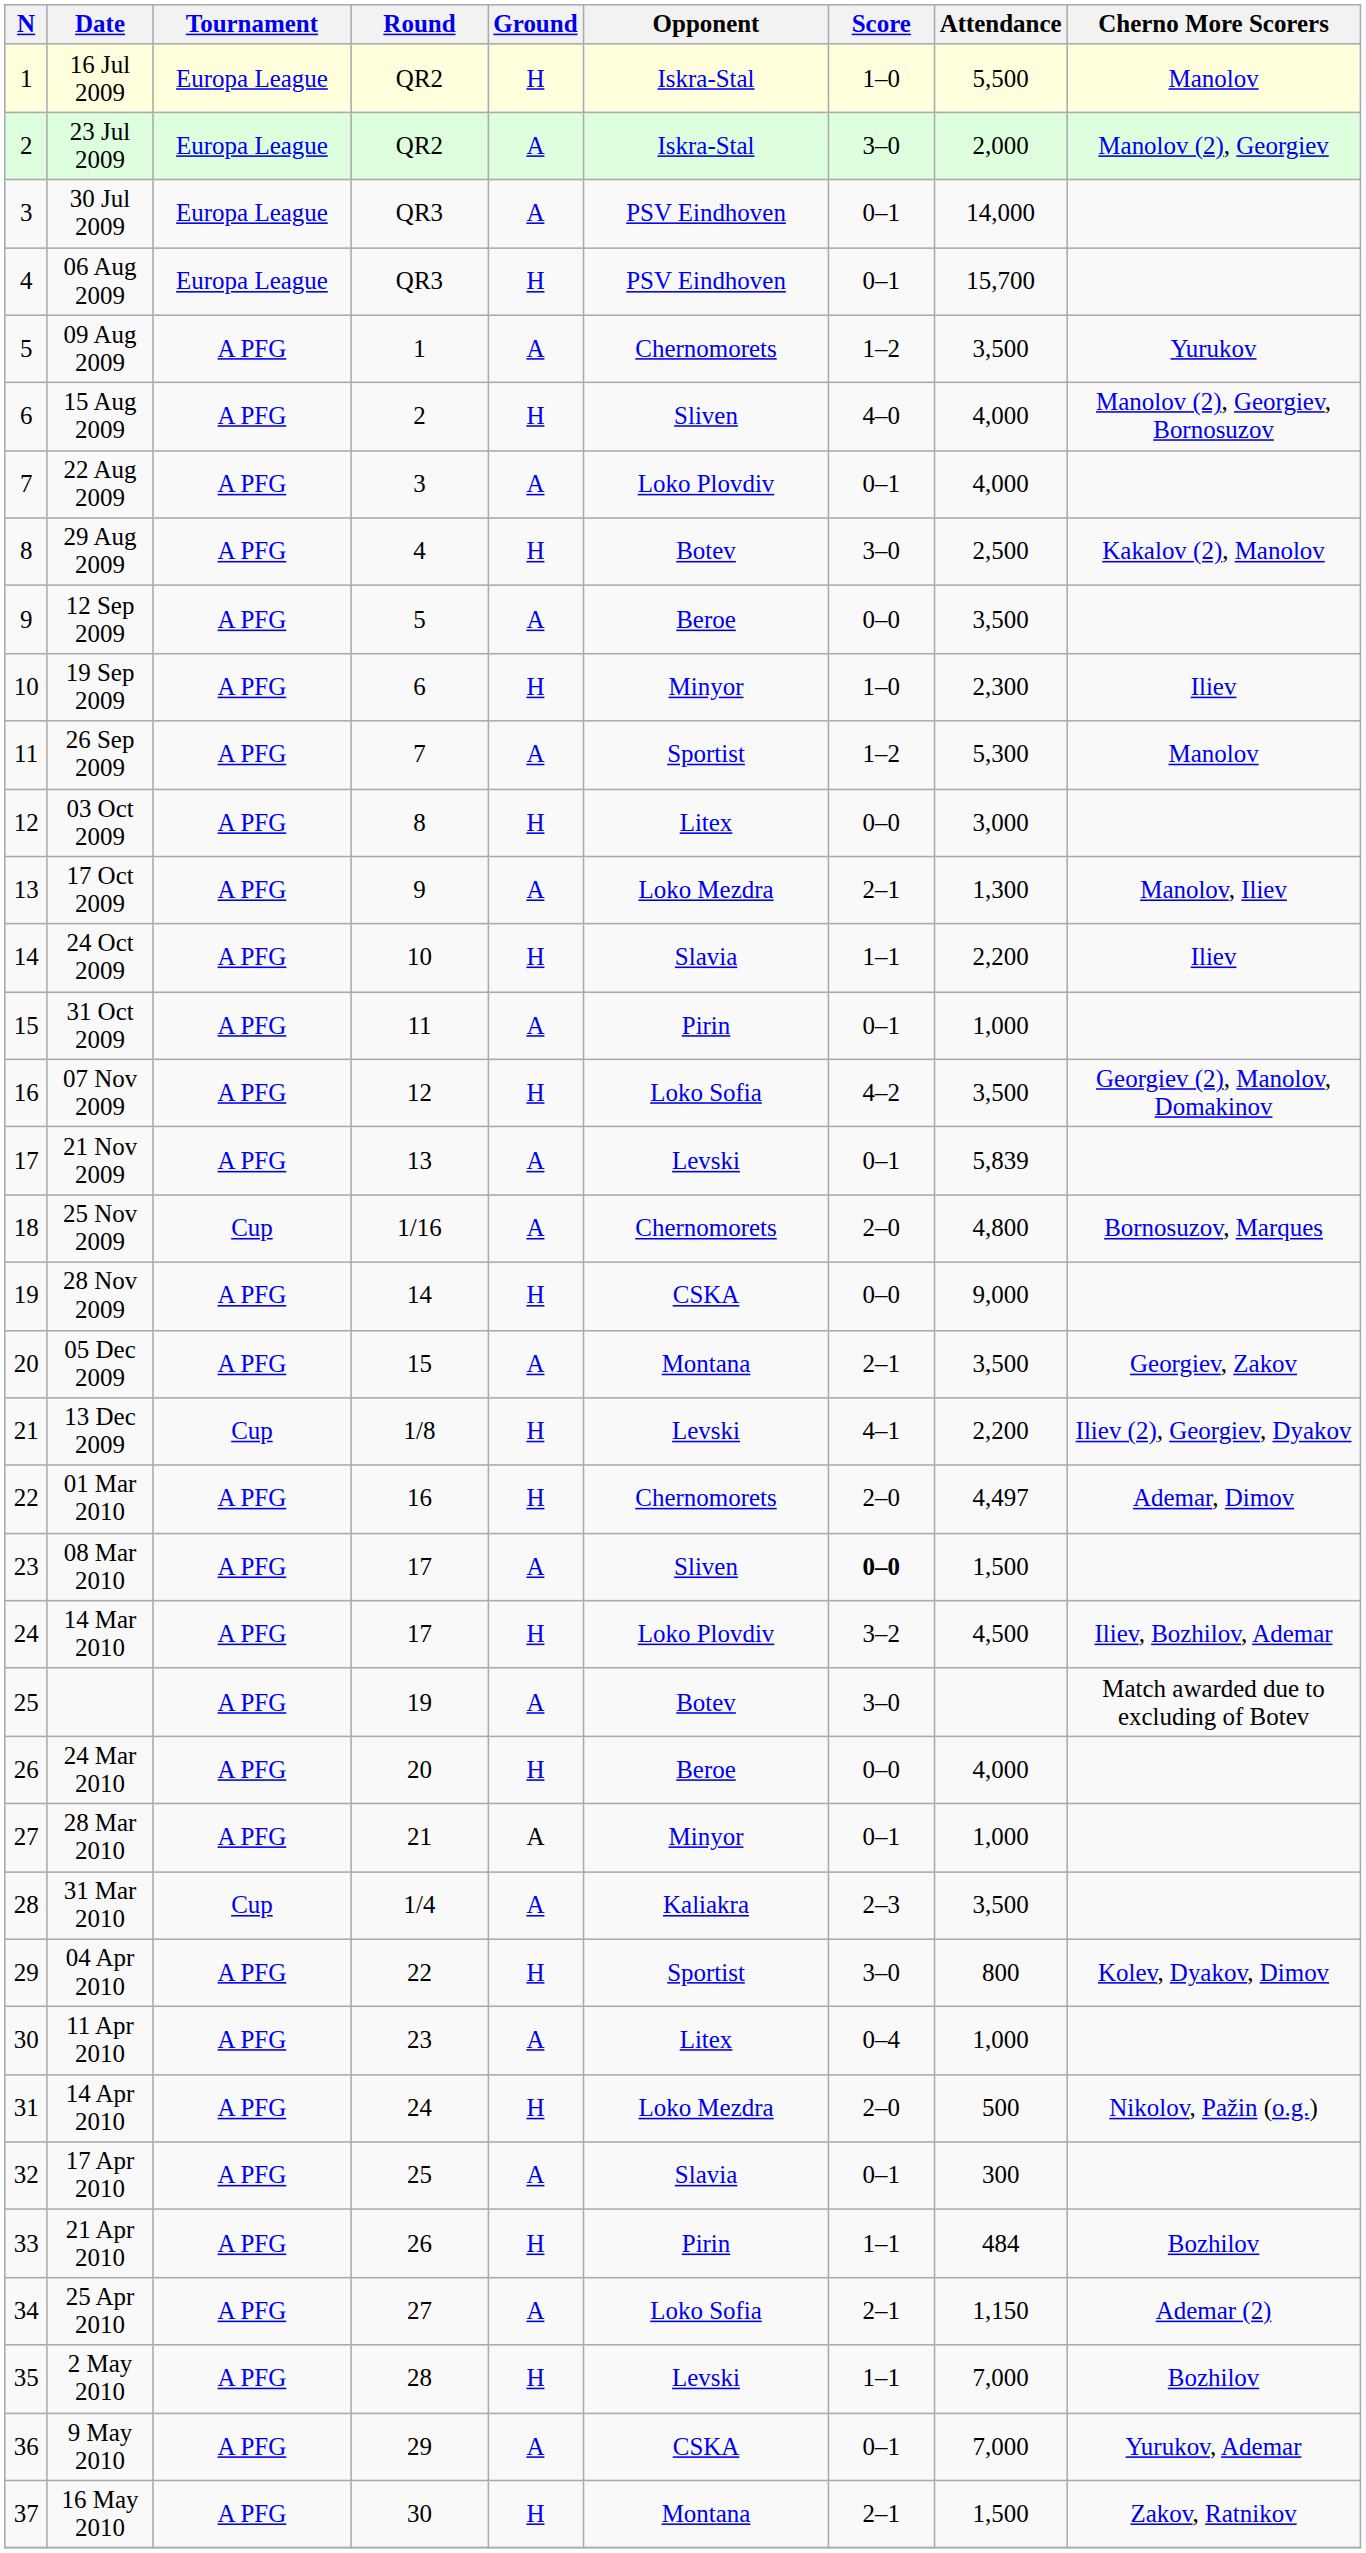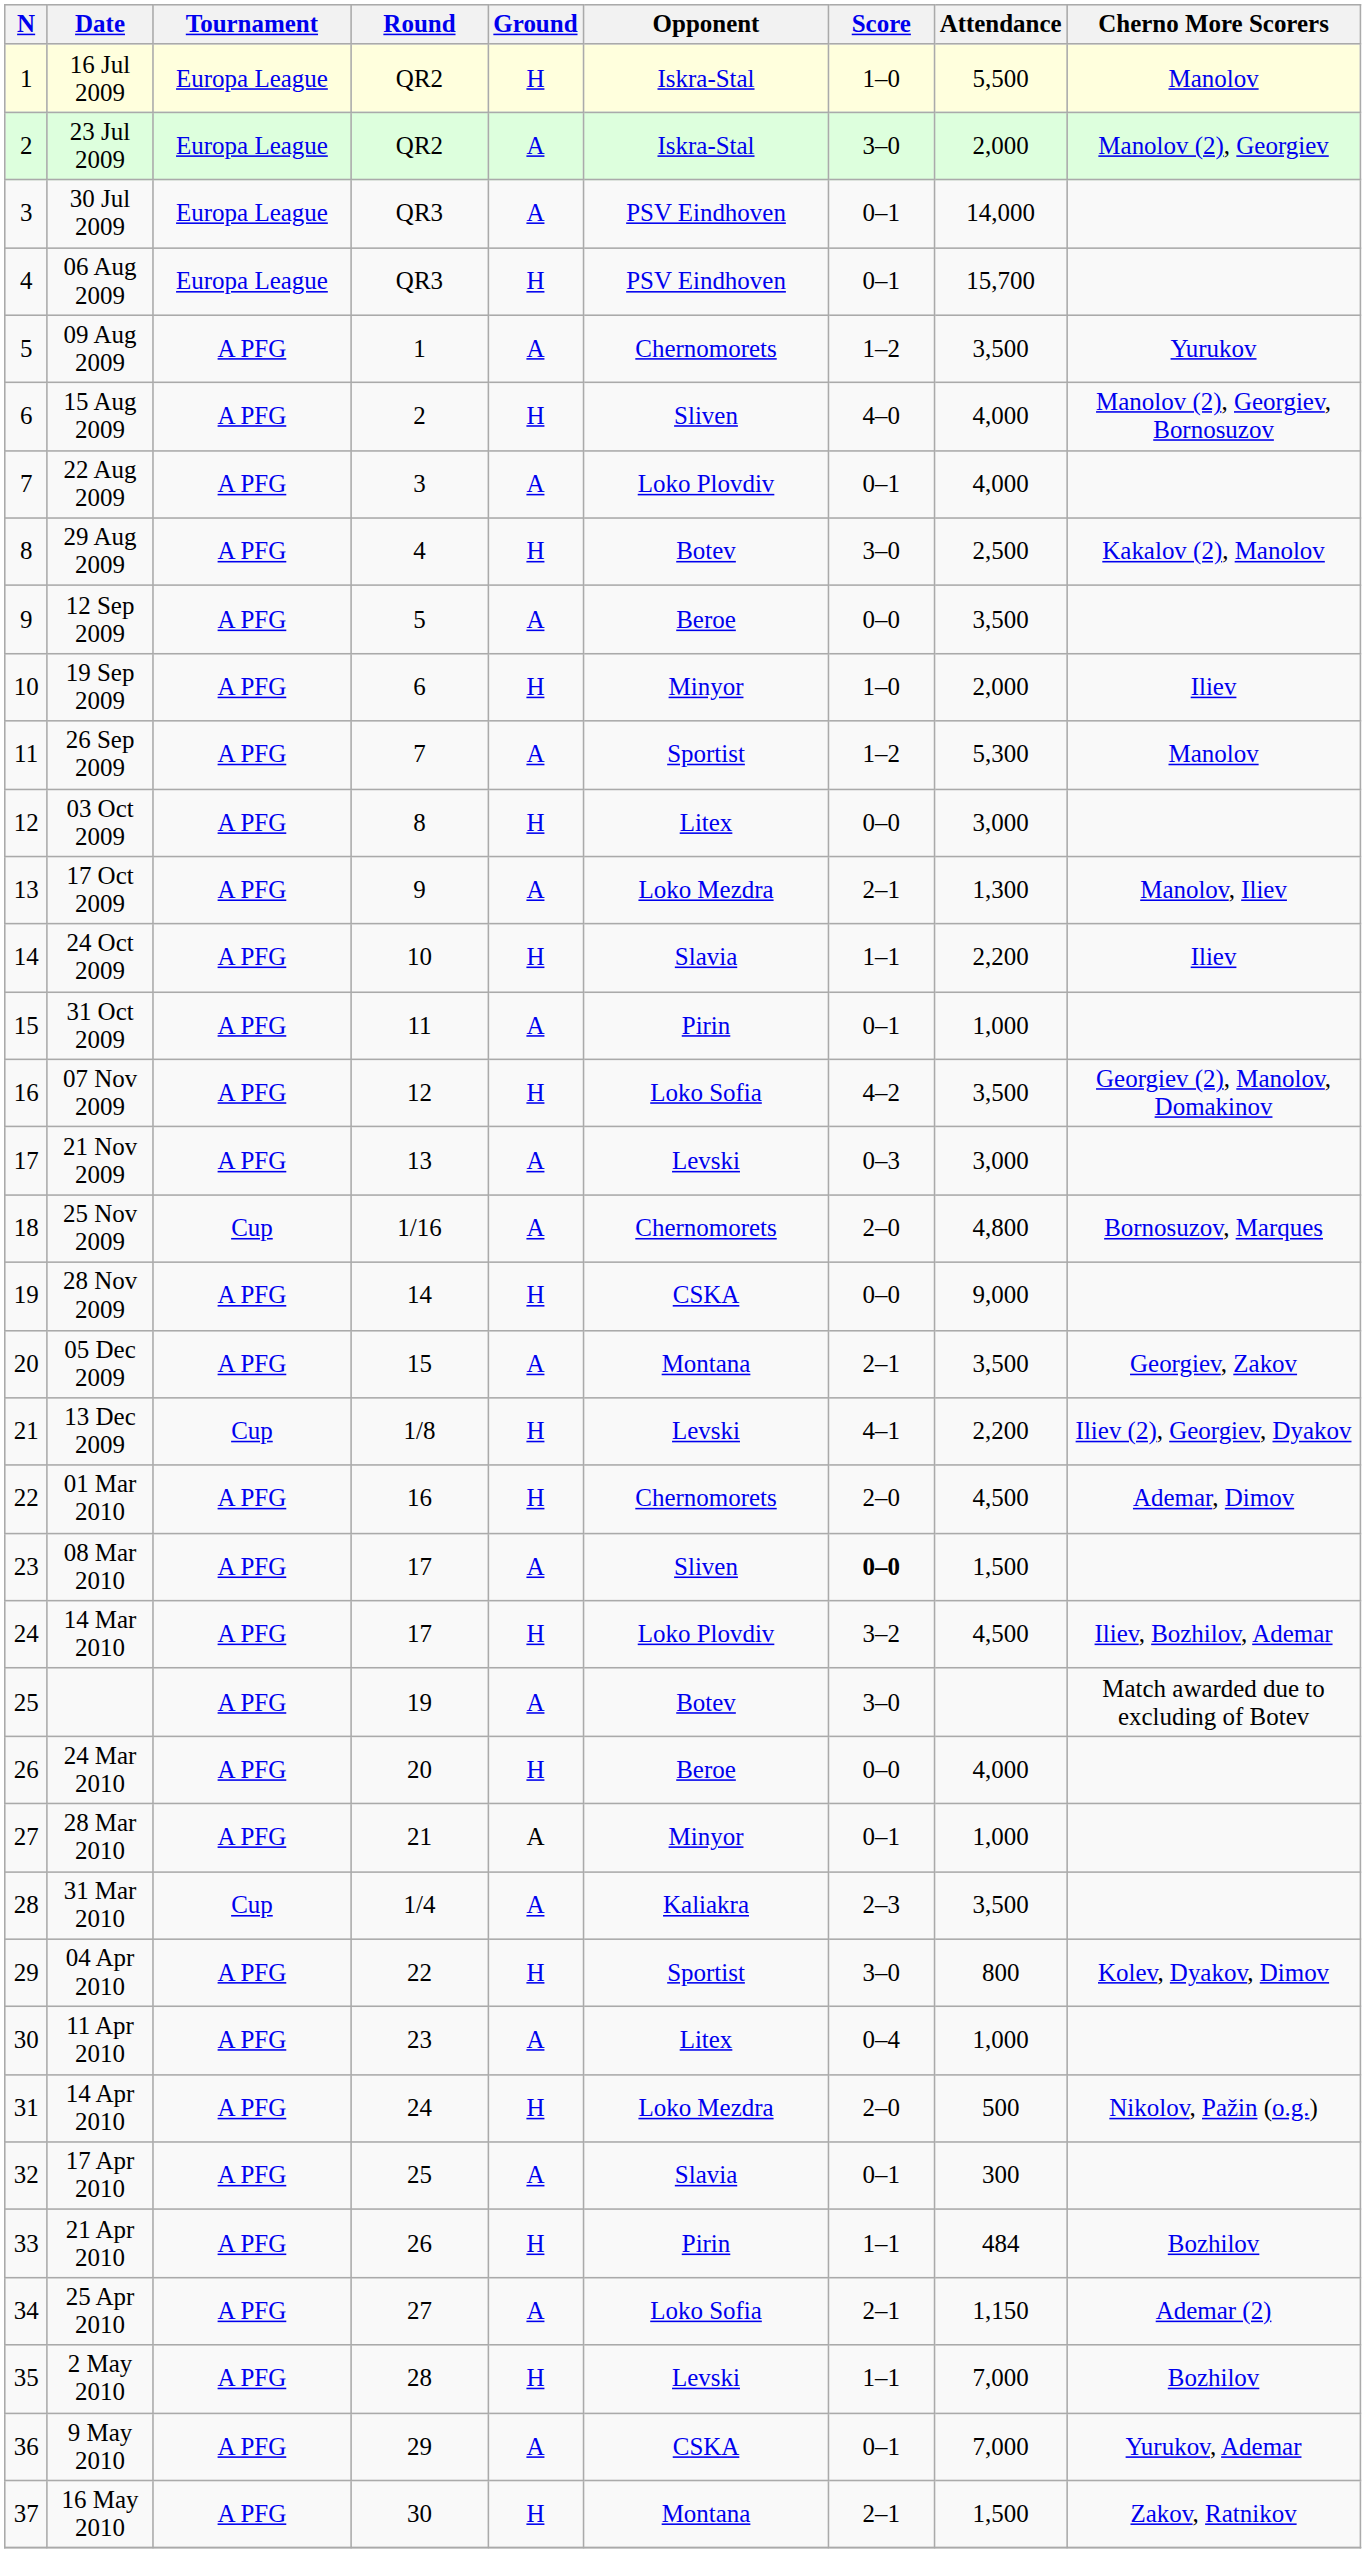 <table class="wikitable sortable" style="text-align: center;">
 <tr>
 <th width="20"><a href='#'>N</a></th>
 <th width="60"><a href='#'>Date</a><br></th>
 <th width="120"><a href='#'>Tournament</a><br></th>
 <th width="80"><a href='#'>Round</a><br></th>
 <th width="20"><a href='#'>Ground</a><br></th>
 <th width="150">Opponent<br></th>
 <th width="60"><a href='#'>Score</a><br></th>
 <th width="40">Attendance<br></th>
 <th width="180">Cherno More Scorers</th>
 </tr>
 <tr bgcolor="#ffffdd">
 <td>1</td>
 <td>16 Jul 2009</td>
 <td><a href='#'>Europa League</a></td>
 <td>QR2</td>
 <td><a href='#'>H</a></td>
 <td> <a href='#'>Iskra-Stal</a></td>
 <td>1–0</td>
 <td>5,500</td>
 <td><a href='#'>Manolov</a></td>
 </tr>
 <tr bgcolor="#ddffdd">
 <td>2</td>
 <td>23 Jul 2009</td>
 <td><a href='#'>Europa League</a></td>
 <td>QR2</td>
 <td><a href='#'>A</a></td>
 <td> <a href='#'>Iskra-Stal</a></td>
 <td>3–0</td>
 <td>2,000</td>
 <td><a href='#'>Manolov (2)</a>, <a href='#'>Georgiev</a></td>
 </tr>
 <tr>
 <td>3</td>
 <td>30 Jul 2009</td>
 <td><a href='#'>Europa League</a></td>
 <td>QR3</td>
 <td><a href='#'>A</a></td>
 <td> <a href='#'>PSV Eindhoven</a></td>
 <td>0–1</td>
 <td>14,000</td>
 <td></td>
 </tr>
 <tr>
 <td>4</td>
 <td>06 Aug 2009</td>
 <td><a href='#'>Europa League</a></td>
 <td>QR3</td>
 <td><a href='#'>H</a></td>
 <td> <a href='#'>PSV Eindhoven</a></td>
 <td>0–1</td>
 <td>15,700</td>
 <td></td>
 </tr>
 <tr>
 <td>5</td>
 <td>09 Aug 2009</td>
 <td><a href='#'>A PFG</a></td>
 <td>1</td>
 <td><a href='#'>A</a></td>
 <td><a href='#'>Chernomorets</a></td>
 <td>1–2</td>
 <td>3,500</td>
 <td><a href='#'>Yurukov</a></td>
 </tr>
 <tr>
 <td>6</td>
 <td>15 Aug 2009</td>
 <td><a href='#'>A PFG</a></td>
 <td>2</td>
 <td><a href='#'>H</a></td>
 <td><a href='#'>Sliven</a></td>
 <td>4–0</td>
 <td>4,000</td>
 <td><a href='#'>Manolov (2)</a>, <a href='#'>Georgiev</a>, <a href='#'>Bornosuzov</a></td>
 </tr>
 <tr>
 <td>7</td>
 <td>22 Aug 2009</td>
 <td><a href='#'>A PFG</a></td>
 <td>3</td>
 <td><a href='#'>A</a></td>
 <td><a href='#'>Loko Plovdiv</a></td>
 <td>0–1</td>
 <td>4,000</td>
 <td></td>
 </tr>
 <tr>
 <td>8</td>
 <td>29 Aug 2009</td>
 <td><a href='#'>A PFG</a></td>
 <td>4</td>
 <td><a href='#'>H</a></td>
 <td><a href='#'>Botev</a></td>
 <td>3–0</td>
 <td>2,500</td>
 <td><a href='#'>Kakalov (2)</a>, <a href='#'>Manolov</a></td>
 </tr>
 <tr>
 <td>9</td>
 <td>12 Sep 2009</td>
 <td><a href='#'>A PFG</a></td>
 <td>5</td>
 <td><a href='#'>A</a></td>
 <td><a href='#'>Beroe</a></td>
 <td>0–0</td>
 <td>3,500</td>
 <td></td>
 </tr>
 <tr>
 <td>10</td>
 <td>19 Sep 2009</td>
 <td><a href='#'>A PFG</a></td>
 <td>6</td>
 <td><a href='#'>H</a></td>
 <td><a href='#'>Minyor</a></td>
 <td>1–0</td>
-<td>2,300</td>
+<td>2,000</td>
 <td><a href='#'>Iliev</a></td>
 </tr>
 <tr>
 <td>11</td>
 <td>26 Sep 2009</td>
 <td><a href='#'>A PFG</a></td>
 <td>7</td>
 <td><a href='#'>A</a></td>
 <td><a href='#'>Sportist</a></td>
 <td>1–2</td>
 <td>5,300</td>
 <td><a href='#'>Manolov</a></td>
 </tr>
 <tr>
 <td>12</td>
 <td>03 Oct 2009</td>
 <td><a href='#'>A PFG</a></td>
 <td>8</td>
 <td><a href='#'>H</a></td>
 <td><a href='#'>Litex</a></td>
 <td>0–0</td>
 <td>3,000</td>
 <td></td>
 </tr>
 <tr>
 <td>13</td>
 <td>17 Oct 2009</td>
 <td><a href='#'>A PFG</a></td>
 <td>9</td>
 <td><a href='#'>A</a></td>
 <td><a href='#'>Loko Mezdra</a></td>
 <td>2–1</td>
 <td>1,300</td>
 <td><a href='#'>Manolov</a>, <a href='#'>Iliev</a></td>
 </tr>
 <tr>
 <td>14</td>
 <td>24 Oct 2009</td>
 <td><a href='#'>A PFG</a></td>
 <td>10</td>
 <td><a href='#'>H</a></td>
 <td><a href='#'>Slavia</a></td>
 <td>1–1</td>
 <td>2,200</td>
 <td><a href='#'>Iliev</a></td>
 </tr>
 <tr>
 <td>15</td>
 <td>31 Oct 2009</td>
 <td><a href='#'>A PFG</a></td>
 <td>11</td>
 <td><a href='#'>A</a></td>
 <td><a href='#'>Pirin</a></td>
 <td>0–1</td>
 <td>1,000</td>
 <td></td>
 </tr>
 <tr>
 <td>16</td>
 <td>07 Nov 2009</td>
 <td><a href='#'>A PFG</a></td>
 <td>12</td>
 <td><a href='#'>H</a></td>
 <td><a href='#'>Loko Sofia</a></td>
 <td>4–2</td>
 <td>3,500</td>
 <td><a href='#'>Georgiev (2)</a>, <a href='#'>Manolov</a>, <a href='#'>Domakinov</a></td>
 </tr>
 <tr>
 <td>17</td>
 <td>21 Nov 2009</td>
 <td><a href='#'>A PFG</a></td>
 <td>13</td>
 <td><a href='#'>A</a></td>
 <td><a href='#'>Levski</a></td>
-<td>0–1</td>
-<td>5,839</td>
+<td>0–3</td>
+<td>3,000</td>
 <td></td>
 </tr>
 <tr>
 <td>18</td>
 <td>25 Nov 2009</td>
 <td><a href='#'>Cup</a></td>
 <td>1/16</td>
 <td><a href='#'>A</a></td>
 <td><a href='#'>Chernomorets</a></td>
 <td>2–0</td>
 <td>4,800</td>
 <td><a href='#'>Bornosuzov</a>, <a href='#'>Marques</a></td>
 </tr>
 <tr>
 <td>19</td>
 <td>28 Nov 2009</td>
 <td><a href='#'>A PFG</a></td>
 <td>14</td>
 <td><a href='#'>H</a></td>
 <td><a href='#'>CSKA</a></td>
 <td>0–0</td>
 <td>9,000</td>
 <td></td>
 </tr>
 <tr>
 <td>20</td>
 <td>05 Dec 2009</td>
 <td><a href='#'>A PFG</a></td>
 <td>15</td>
 <td><a href='#'>A</a></td>
 <td><a href='#'>Montana</a></td>
 <td>2–1</td>
 <td>3,500</td>
 <td><a href='#'>Georgiev</a>, <a href='#'>Zakov</a></td>
 </tr>
 <tr>
 <td>21</td>
 <td>13 Dec 2009</td>
 <td><a href='#'>Cup</a></td>
 <td>1/8</td>
 <td><a href='#'>H</a></td>
 <td><a href='#'>Levski</a></td>
 <td>4–1</td>
 <td>2,200</td>
 <td><a href='#'>Iliev (2)</a>, <a href='#'>Georgiev</a>, <a href='#'>Dyakov</a></td>
 </tr>
 <tr>
 <td>22</td>
 <td>01 Mar 2010</td>
 <td><a href='#'>A PFG</a></td>
 <td>16</td>
 <td><a href='#'>H</a></td>
 <td><a href='#'>Chernomorets</a></td>
 <td>2–0</td>
-<td>4,497</td>
+<td>4,500</td>
 <td><a href='#'>Ademar</a>, <a href='#'>Dimov</a></td>
 </tr>
 <tr>
 <td>23</td>
 <td>08 Mar 2010</td>
 <td><a href='#'>A PFG</a></td>
 <td>17</td>
 <td><a href='#'>A</a></td>
 <td><a href='#'>Sliven</a></td>
 <td><strong>0–0</strong></td>
 <td>1,500</td>
 <td></td>
 </tr>
 <tr>
 <td>24</td>
 <td>14 Mar 2010</td>
 <td><a href='#'>A PFG</a></td>
 <td>17</td>
 <td><a href='#'>H</a></td>
 <td><a href='#'>Loko Plovdiv</a></td>
 <td>3–2</td>
 <td>4,500</td>
 <td><a href='#'>Iliev</a>, <a href='#'>Bozhilov</a>, <a href='#'>Ademar</a></td>
 </tr>
 <tr>
 <td>25</td>
 <td></td>
 <td><a href='#'>A PFG</a></td>
 <td>19</td>
 <td><a href='#'>A</a></td>
 <td><a href='#'>Botev</a></td>
 <td>3–0</td>
 <td></td>
 <td>Match awarded due to excluding of Botev</td>
 </tr>
 <tr>
 <td>26</td>
 <td>24 Mar 2010</td>
 <td><a href='#'>A PFG</a></td>
 <td>20</td>
 <td><a href='#'>H</a></td>
 <td><a href='#'>Beroe</a></td>
 <td>0–0</td>
 <td>4,000</td>
 <td></td>
 </tr>
 <tr>
 <td>27</td>
 <td>28 Mar 2010</td>
 <td><a href='#'>A PFG</a></td>
 <td>21</td>
 <td>A</td>
 <td><a href='#'>Minyor</a></td>
 <td>0–1</td>
 <td>1,000</td>
 <td></td>
 </tr>
 <tr>
 <td>28</td>
 <td>31 Mar 2010</td>
 <td><a href='#'>Cup</a></td>
 <td>1/4</td>
 <td><a href='#'>A</a></td>
 <td><a href='#'>Kaliakra</a></td>
 <td>2–3</td>
 <td>3,500</td>
 <td></td>
 </tr>
 <tr>
 <td>29</td>
 <td>04 Apr 2010</td>
 <td><a href='#'>A PFG</a></td>
 <td>22</td>
 <td><a href='#'>H</a></td>
 <td><a href='#'>Sportist</a></td>
 <td>3–0</td>
 <td>800</td>
 <td><a href='#'>Kolev</a>, <a href='#'>Dyakov</a>, <a href='#'>Dimov</a></td>
 </tr>
 <tr>
 <td>30</td>
 <td>11 Apr 2010</td>
 <td><a href='#'>A PFG</a></td>
 <td>23</td>
 <td><a href='#'>A</a></td>
 <td><a href='#'>Litex</a></td>
 <td>0–4</td>
 <td>1,000</td>
 <td></td>
 </tr>
 <tr>
 <td>31</td>
 <td>14 Apr 2010</td>
 <td><a href='#'>A PFG</a></td>
 <td>24</td>
 <td><a href='#'>H</a></td>
 <td><a href='#'>Loko Mezdra</a></td>
 <td>2–0</td>
 <td>500</td>
 <td><a href='#'>Nikolov</a>, <a href='#'>Pažin</a> (<a href='#'>o.g.</a>)</td>
 </tr>
 <tr>
 <td>32</td>
 <td>17 Apr 2010</td>
 <td><a href='#'>A PFG</a></td>
 <td>25</td>
 <td><a href='#'>A</a></td>
 <td><a href='#'>Slavia</a></td>
 <td>0–1</td>
 <td>300</td>
 <td></td>
 </tr>
 <tr>
 <td>33</td>
 <td>21 Apr 2010</td>
 <td><a href='#'>A PFG</a></td>
 <td>26</td>
 <td><a href='#'>H</a></td>
 <td><a href='#'>Pirin</a></td>
 <td>1–1</td>
 <td>484</td>
 <td><a href='#'>Bozhilov</a></td>
 </tr>
 <tr>
 <td>34</td>
 <td>25 Apr 2010</td>
 <td><a href='#'>A PFG</a></td>
 <td>27</td>
 <td><a href='#'>A</a></td>
 <td><a href='#'>Loko Sofia</a></td>
 <td>2–1</td>
 <td>1,150</td>
 <td><a href='#'>Ademar (2)</a></td>
 </tr>
 <tr>
 <td>35</td>
 <td>2 May 2010</td>
 <td><a href='#'>A PFG</a></td>
 <td>28</td>
 <td><a href='#'>H</a></td>
 <td><a href='#'>Levski</a></td>
 <td>1–1</td>
 <td>7,000</td>
 <td><a href='#'>Bozhilov</a></td>
 </tr>
 <tr>
 <td>36</td>
 <td>9 May 2010</td>
 <td><a href='#'>A PFG</a></td>
 <td>29</td>
 <td><a href='#'>A</a></td>
 <td><a href='#'>CSKA</a></td>
 <td>0–1</td>
 <td>7,000</td>
 <td><a href='#'>Yurukov</a>, <a href='#'>Ademar</a></td>
 </tr>
 <tr>
 <td>37</td>
 <td>16 May 2010</td>
 <td><a href='#'>A PFG</a></td>
 <td>30</td>
 <td><a href='#'>H</a></td>
 <td><a href='#'>Montana</a></td>
 <td>2–1</td>
 <td>1,500</td>
 <td><a href='#'>Zakov</a>, <a href='#'>Ratnikov</a></td>
 </tr>
 <tr>
 </tr>
 </table>
